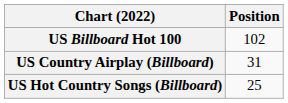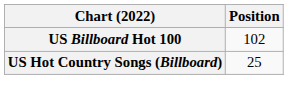 <table class="wikitable sortable plainrowheaders" style="text-align:center">
 <tr>
 <th scope="col">Chart (2022)</th>
 <th scope="col">Position</th>
 </tr>
 <tr>
 <th scope="row">US <em>Billboard</em> Hot 100</th>
 <td>102</td>
 </tr>
 <tr>
-<th scope="row">US Country Airplay (<em>Billboard</em>)</th>
-<td>31</td>
-</tr>
-<tr>
 <th scope="row">US Hot Country Songs (<em>Billboard</em>)</th>
 <td>25</td>
 </tr>
 </table>
